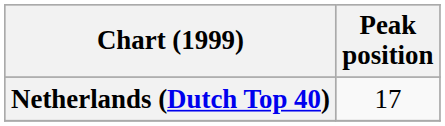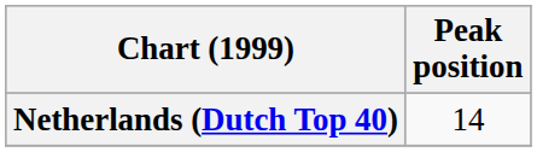 <table class="wikitable sortable plainrowheaders">
 <tr>
 <th>Chart (1999)</th>
 <th>Peak<br>position</th>
 </tr>
 <tr>
 <th scope="row">Netherlands (<a href='#'>Dutch Top 40</a>)</th>
-<td align="center">17</td>
+<td align="center">14</td>
 </tr>
 <tr>
 </tr>
 </table>
